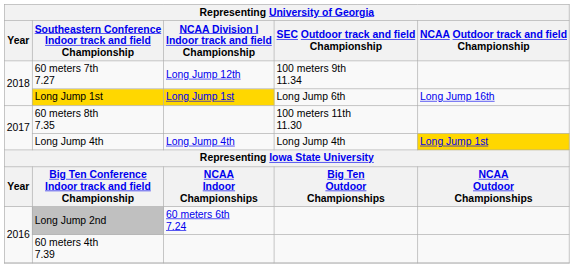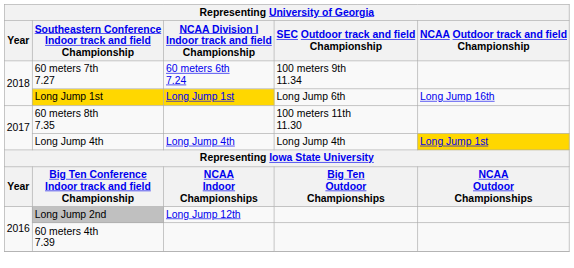 <table class="wikitable sortable">
 <tr>
 <th colspan="7">Representing <a href='#'>University of Georgia</a></th>
 </tr>
 <tr>
 <th>Year</th>
 <th><a href='#'>Southeastern Conference</a><br><a href='#'>Indoor track and field</a><br>Championship</th>
 <th><a href='#'>NCAA Division I</a><br><a href='#'>Indoor track and field</a><br>Championship</th>
 <th><a href='#'>SEC</a> <a href='#'>Outdoor track and field</a><br>Championship</th>
 <th><a href='#'>NCAA</a> <a href='#'>Outdoor track and field</a><br>Championship</th>
 </tr>
 <tr>
 <td rowspan=2>2018</td>
 <td>60 meters 7th<br>7.27</td>
-<td><a href='#'>Long Jump 12th<br></a></td>
+<td><a href='#'>60 meters 6th<br>7.24</a></td>
 <td>100 meters 9th<br>11.34</td>
 <td></td>
 </tr>
 <tr>
 <td bgcolor=gold>Long Jump 1st<br></td>
 <td bgcolor=gold><a href='#'>Long Jump 1st<br></a></td>
 <td>Long Jump 6th<br></td>
 <td><a href='#'>Long Jump 16th<br></a></td>
 </tr>
 <tr>
 <td rowspan=2>2017</td>
 <td>60 meters 8th<br>7.35</td>
 <td></td>
 <td>100 meters 11th<br>11.30</td>
 <td></td>
 </tr>
 <tr>
 <td>Long Jump 4th<br></td>
 <td><a href='#'>Long Jump 4th<br></a></td>
 <td>Long Jump 4th<br></td>
 <td bgcolor=gold><a href='#'>Long Jump 1st<br></a></td>
 </tr>
 <tr>
 <th colspan="7">Representing <a href='#'>Iowa State University</a></th>
 </tr>
 <tr>
 <th>Year</th>
 <th><a href='#'>Big Ten Conference</a><br><a href='#'>Indoor track and field</a><br>Championship</th>
 <th><a href='#'>NCAA</a><br><a href='#'>Indoor</a><br>Championships</th>
 <th><a href='#'>Big Ten</a><br><a href='#'>Outdoor</a><br>Championships</th>
 <th><a href='#'>NCAA</a><br><a href='#'>Outdoor</a><br>Championships</th>
 </tr>
 <tr>
 <td rowspan=2>2016</td>
 <td bgcolor=silver>Long Jump 2nd<br></td>
-<td><a href='#'>60 meters 6th<br>7.24</a></td>
+<td><a href='#'>Long Jump 12th<br></a></td>
 <td></td>
 <td></td>
 </tr>
 <tr>
 <td>60 meters 4th<br>7.39</td>
 <td></td>
 <td></td>
 <td></td>
 </tr>
 <tr>
 </tr>
 </table>
